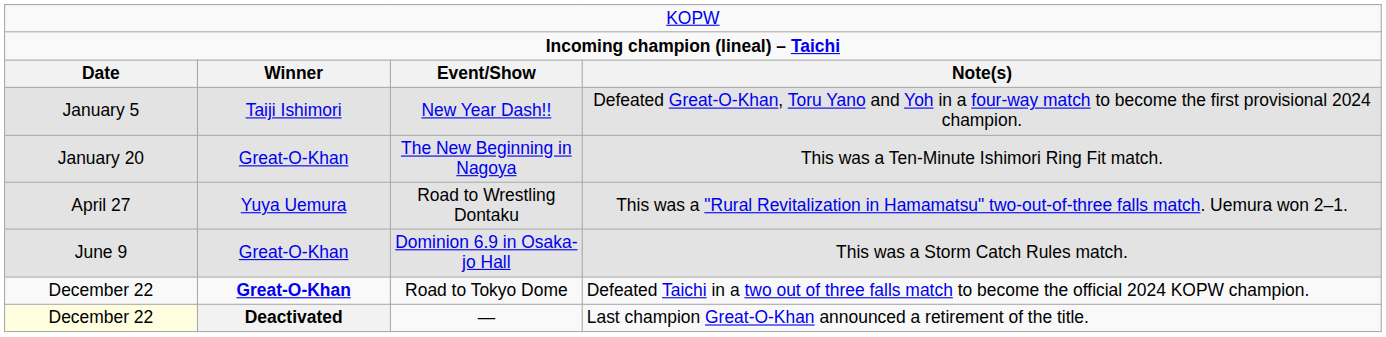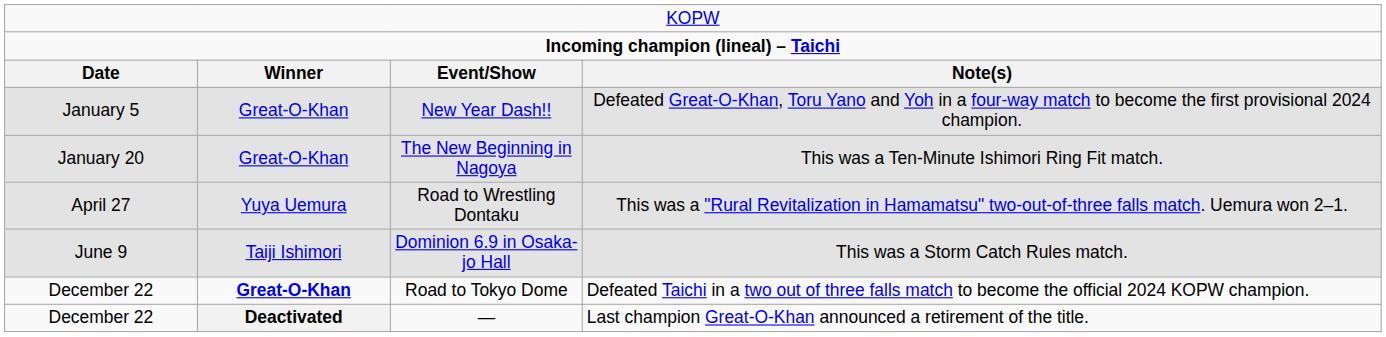 <table class="wikitable" style="text-align:center; width:100%;">
 <tr>
 <td colspan="4" style="text-align: center;"><a href='#'>KOPW</a></td>
 </tr>
 <tr>
 <td colspan="4" style="text-align: center;"><strong>Incoming champion (lineal) – <a href='#'>Taichi</a></strong></td>
 </tr>
 <tr>
 <th width=14%>Date</th>
 <th width=14%>Winner</th>
 <th width=14%>Event/Show</th>
 <th width=58%>Note(s)</th>
 </tr>
 <tr>
 <td style="background-color:#e3e3e3">January 5</td>
-<td style="background-color:#e3e3e3"><a href='#'>Taiji Ishimori</a></td>
+<td style="background-color:#e3e3e3"><a href='#'>Great-O-Khan</a></td>
 <td style="background-color:#e3e3e3"><a href='#'>New Year Dash!!</a></td>
 <td style="background-color:#e3e3e3">Defeated <a href='#'>Great-O-Khan</a>, <a href='#'>Toru Yano</a> and <a href='#'>Yoh</a> in a <a href='#'>four-way match</a> to become the first provisional 2024 champion.</td>
 </tr>
 <tr>
 <td style="background-color:#e3e3e3">January 20</td>
 <td style="background-color:#e3e3e3"><a href='#'>Great-O-Khan</a></td>
 <td style="background-color:#e3e3e3"><a href='#'>The New Beginning in Nagoya</a></td>
 <td style="background-color:#e3e3e3">This was a Ten-Minute Ishimori Ring Fit match.</td>
 </tr>
 <tr>
 <td style="background-color:#e3e3e3">April 27</td>
 <td style="background-color:#e3e3e3"><a href='#'>Yuya Uemura</a></td>
 <td style="background-color:#e3e3e3">Road to Wrestling Dontaku<br></td>
 <td style="background-color:#e3e3e3">This was a <a href='#'>"Rural Revitalization in Hamamatsu" two-out-of-three falls match</a>. Uemura won 2–1.</td>
 </tr>
 <tr>
 <td style="background-color:#e3e3e3">June 9</td>
-<td style="background-color:#e3e3e3"><a href='#'>Great-O-Khan</a></td>
+<td style="background-color:#e3e3e3"><a href='#'>Taiji Ishimori</a></td>
 <td style="background-color:#e3e3e3"><a href='#'>Dominion 6.9 in Osaka-jo Hall</a></td>
 <td style="background-color:#e3e3e3">This was a Storm Catch Rules match.</td>
 </tr>
 <tr>
 <td>December 22</td>
 <td><strong><a href='#'>Great-O-Khan</a></strong></td>
 <td>Road to Tokyo Dome<br></td>
 <td align=left>Defeated <a href='#'>Taichi</a> in a <a href='#'>two out of three falls match</a> to become the official 2024 KOPW champion.</td>
 </tr>
 <tr>
-<td style="background: lightyellow;">December 22</td>
+<td>December 22</td>
 <th><strong>Deactivated</strong></th>
 <td>—</td>
 <td align=left>Last champion <a href='#'>Great-O-Khan</a> announced a retirement of the title.</td>
 </tr>
 </table>
